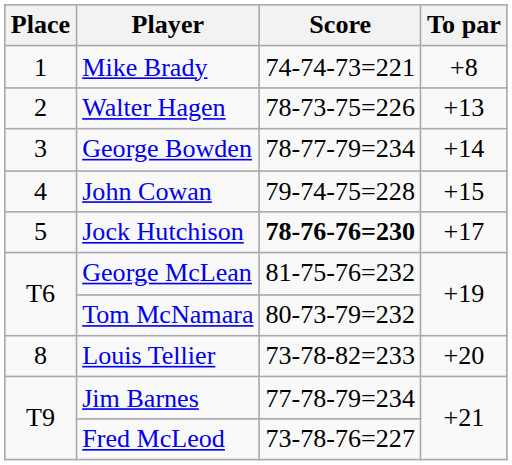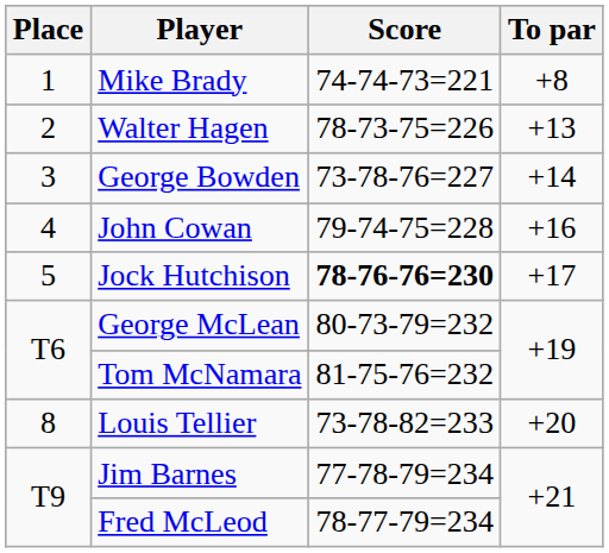 <table class=wikitable>
 <tr>
 <th>Place</th>
 <th>Player</th>
 <th>Score</th>
 <th>To par</th>
 </tr>
 <tr>
 <td align=center>1</td>
 <td> <a href='#'>Mike Brady</a></td>
 <td>74-74-73=221</td>
 <td align=center>+8</td>
 </tr>
 <tr>
 <td align=center>2</td>
 <td> <a href='#'>Walter Hagen</a></td>
 <td>78-73-75=226</td>
 <td align=center>+13</td>
 </tr>
 <tr>
 <td align=center>3</td>
 <td> <a href='#'>George Bowden</a></td>
-<td>78-77-79=234</td>
+<td>73-78-76=227</td>
 <td align=center>+14</td>
 </tr>
 <tr>
 <td align=center>4</td>
 <td> <a href='#'>John Cowan</a></td>
 <td>79-74-75=228</td>
-<td align=center>+15</td>
+<td align=center>+16</td>
 </tr>
 <tr>
 <td align=center>5</td>
 <td> <a href='#'>Jock Hutchison</a></td>
 <td><strong>78-76-76=230</strong></td>
 <td align=center>+17</td>
 </tr>
 <tr>
 <td rowspan=2 align=center>T6</td>
 <td> <a href='#'>George McLean</a></td>
-<td>81-75-76=232</td>
+<td>80-73-79=232</td>
 <td rowspan=2 align=center>+19</td>
 </tr>
 <tr>
 <td> <a href='#'>Tom McNamara</a></td>
-<td>80-73-79=232</td>
+<td>81-75-76=232</td>
 </tr>
 <tr>
 <td align=center>8</td>
 <td> <a href='#'>Louis Tellier</a></td>
 <td>73-78-82=233</td>
 <td align=center>+20</td>
 </tr>
 <tr>
 <td rowspan=2 align=center>T9</td>
 <td> <a href='#'>Jim Barnes</a></td>
 <td>77-78-79=234</td>
 <td rowspan=2 align=center>+21</td>
 </tr>
 <tr>
 <td> <a href='#'>Fred McLeod</a></td>
-<td>73-78-76=227</td>
+<td>78-77-79=234</td>
 </tr>
 </table>
